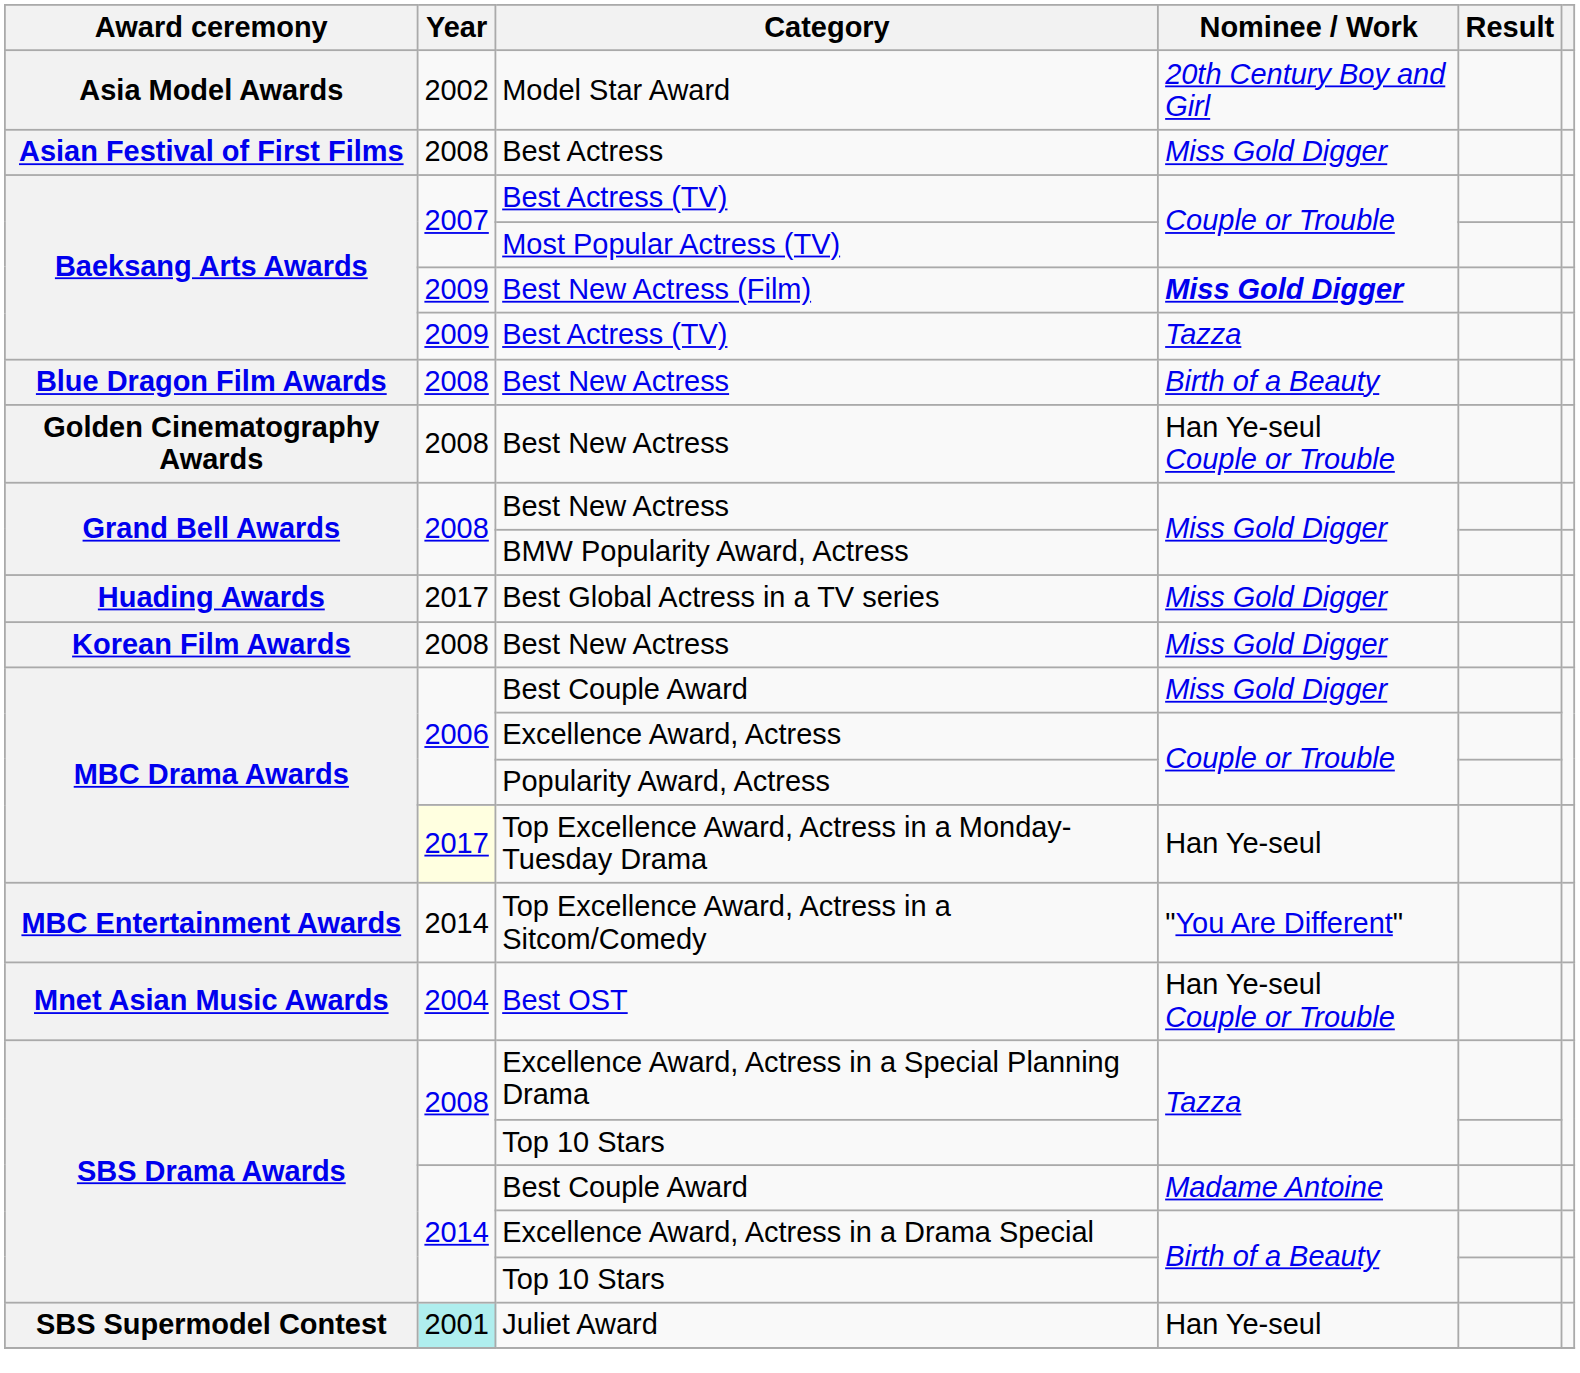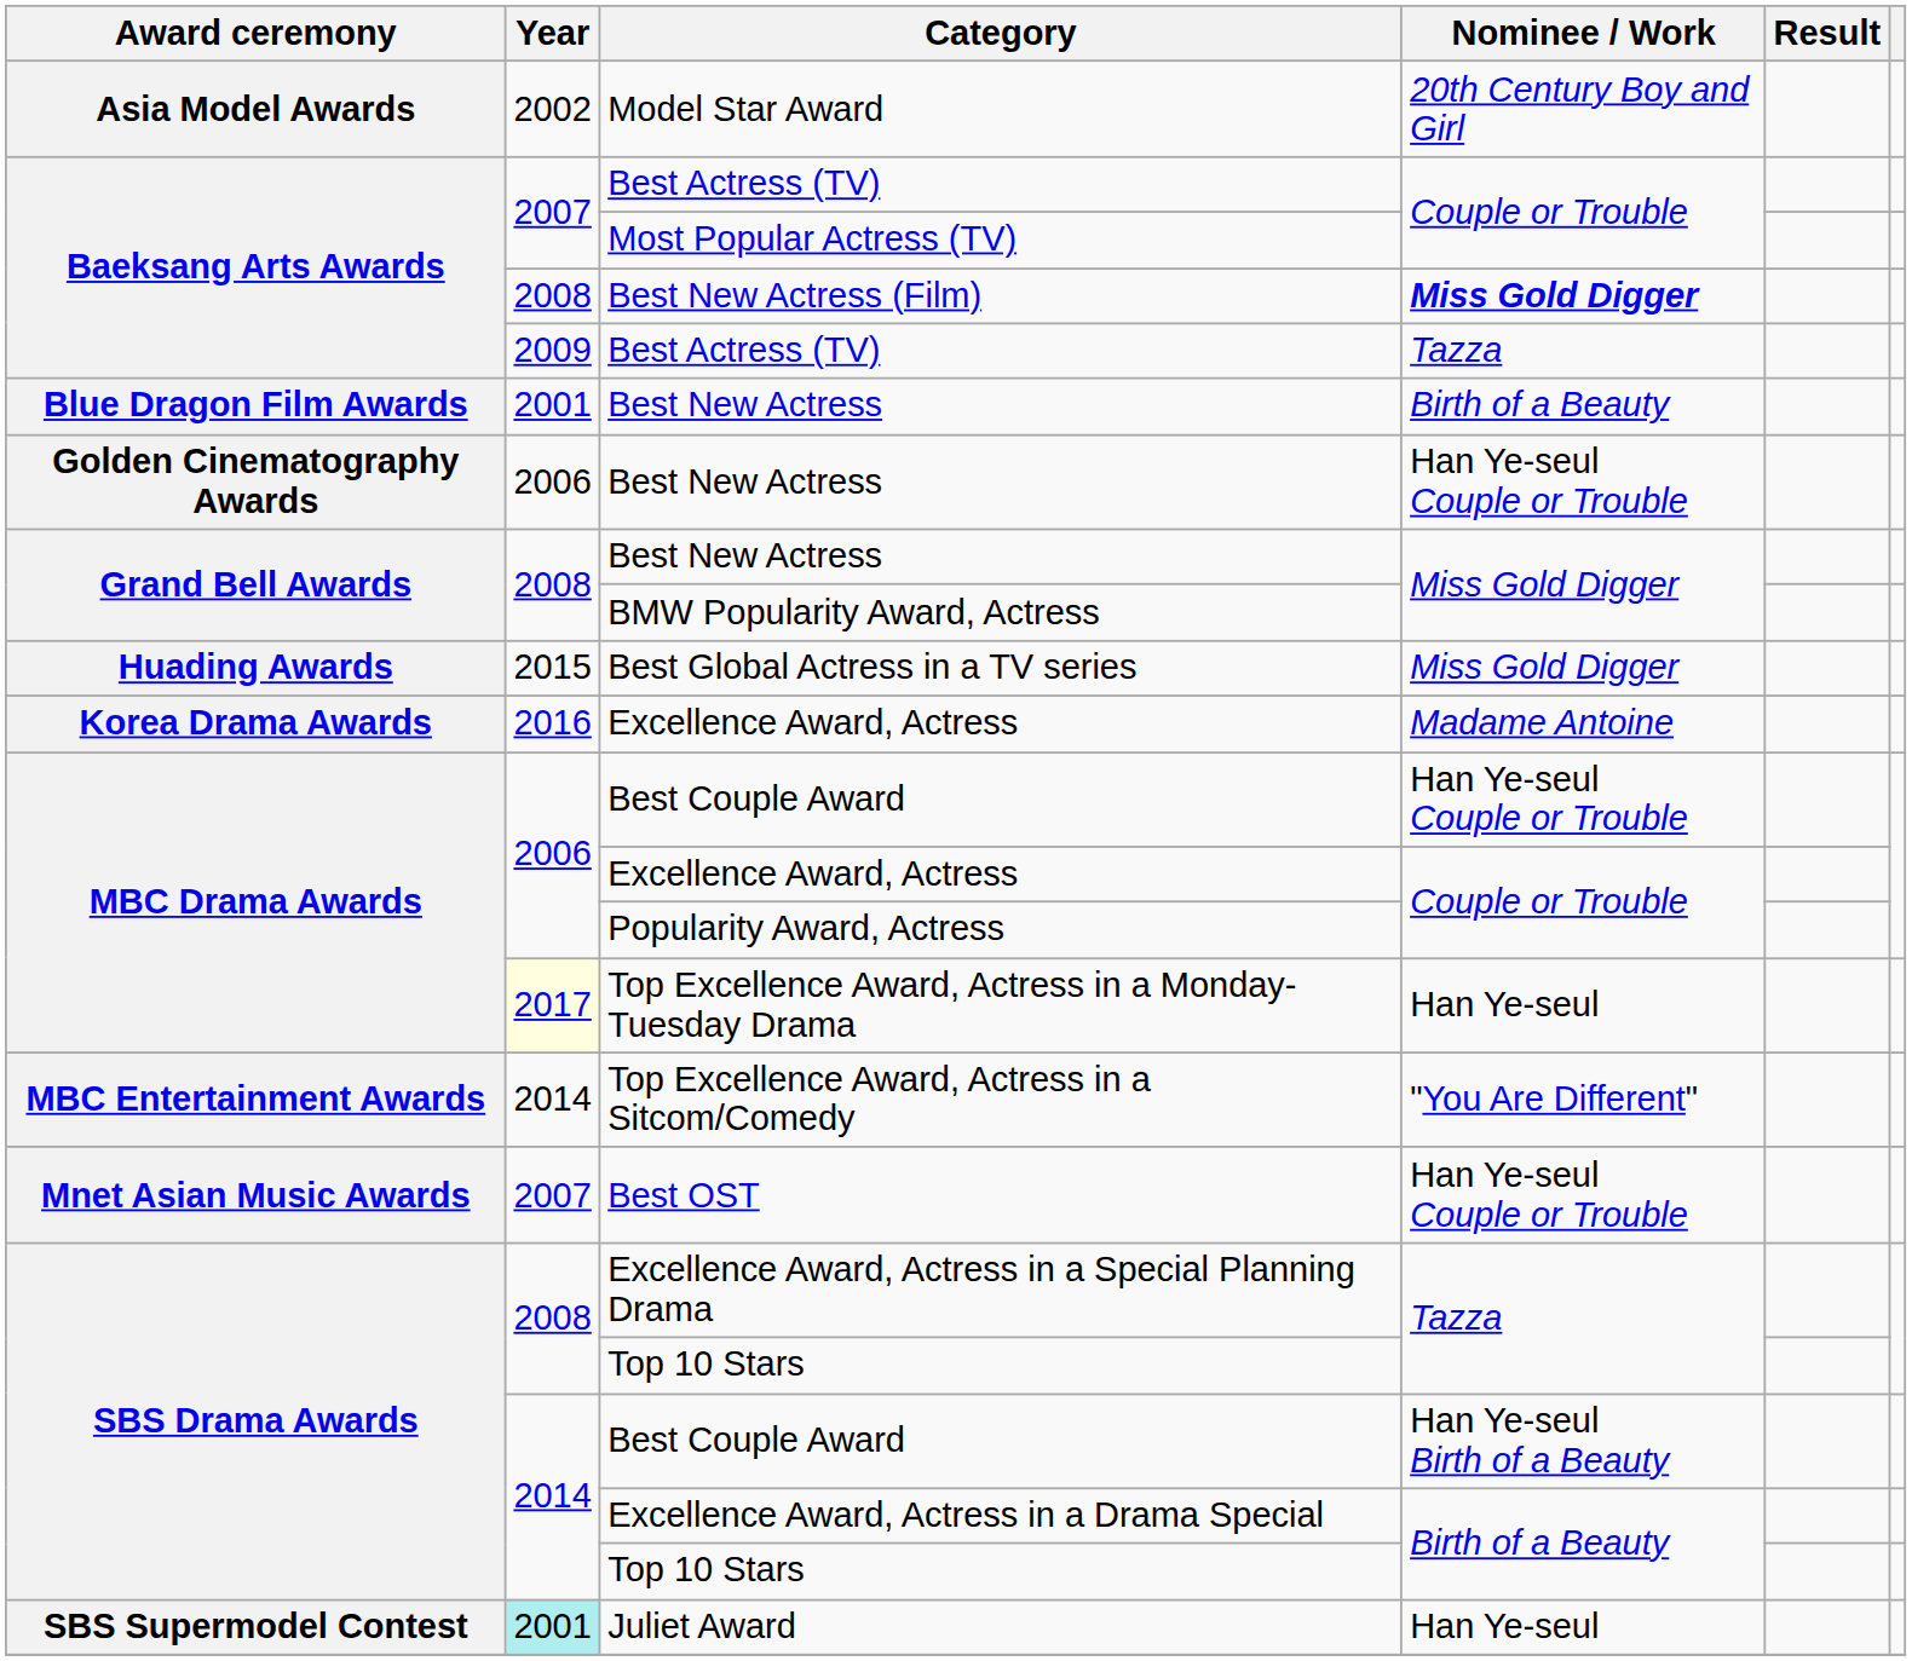 <table class="wikitable plainrowheaders sortable">
 <tr>
 <th scope="col">Award ceremony</th>
 <th scope="col">Year</th>
 <th scope="col">Category</th>
 <th scope="col">Nominee / Work</th>
 <th scope="col">Result</th>
 <th scope="col" class="unsortable"></th>
 </tr>
 <tr>
 <th scope="row">Asia Model Awards</th>
 <td style="text-align:center">2002</td>
 <td>Model Star Award</td>
 <td><em><a href='#'>20th Century Boy and Girl</a></em></td>
 <td></td>
 <td style="text-align:center"></td>
 </tr>
 <tr>
-<th scope="row"><a href='#'>Asian Festival of First Films</a></th>
-<td style="text-align:center">2008</td>
-<td>Best Actress</td>
-<td><em><a href='#'>Miss Gold Digger</a></em></td>
-<td></td>
-<td></td>
-</tr>
-<tr>
 <th scope="row" rowspan=4><a href='#'>Baeksang Arts Awards</a></th>
 <td style="text-align:center" rowspan=2><a href='#'>2007</a></td>
 <td><a href='#'>Best Actress (TV)</a></td>
 <td rowspan=2><em><a href='#'>Couple or Trouble</a></em></td>
 <td></td>
 </tr>
 <tr>
 <td><a href='#'>Most Popular Actress (TV)</a></td>
 <td></td>
 <td style="text-align:center"></td>
 </tr>
 <tr>
-<td style="text-align:center"><a href='#'>2009</a></td>
+<td style="text-align:center"><a href='#'>2008</a></td>
 <td><a href='#'>Best New Actress (Film)</a></td>
 <td><strong><em><a href='#'>Miss Gold Digger</a></em></strong></td>
 <td></td>
 <td style="text-align:center"></td>
 </tr>
 <tr>
 <td style="text-align:center"><a href='#'>2009</a></td>
 <td><a href='#'>Best Actress (TV)</a></td>
 <td><em><a href='#'>Tazza</a></em></td>
 <td></td>
 <td></td>
 </tr>
 <tr>
 <th scope="row"><a href='#'>Blue Dragon Film Awards</a></th>
-<td style="text-align:center"><a href='#'>2008</a></td>
+<td style="text-align:center"><a href='#'>2001</a></td>
 <td><a href='#'>Best New Actress</a></td>
 <td><em><a href='#'>Birth of a Beauty</a></em></td>
 <td></td>
 <td style="text-align:center"></td>
 </tr>
 <tr>
 <th scope="row">Golden Cinematography Awards</th>
-<td style="text-align:center">2008</td>
+<td style="text-align:center">2006</td>
 <td>Best New Actress</td>
 <td>Han Ye-seul  <br><em><a href='#'>Couple or Trouble</a></em></td>
 <td></td>
 <td style="text-align:center"></td>
 </tr>
 <tr>
 <th scope="row" rowspan=2><a href='#'>Grand Bell Awards</a></th>
 <td style="text-align:center" rowspan=2><a href='#'>2008</a></td>
 <td>Best New Actress</td>
 <td rowspan=2><em><a href='#'>Miss Gold Digger</a></em></td>
 <td></td>
 <td style="text-align:center"></td>
 </tr>
 <tr>
 <td>BMW Popularity Award, Actress</td>
 <td></td>
 <td style="text-align:center"></td>
 </tr>
 <tr>
 <th scope="row"><a href='#'>Huading Awards</a></th>
-<td style="text-align:center">2017</td>
+<td style="text-align:center">2015</td>
 <td>Best Global Actress in a TV series</td>
 <td><em><a href='#'>Miss Gold Digger</a></em></td>
 <td></td>
 <td style="text-align:center"></td>
 </tr>
 <tr>
-<th scope="row"><a href='#'>Korean Film Awards</a></th>
-<td style="text-align:center">2008</td>
-<td>Best New Actress</td>
-<td><em><a href='#'>Miss Gold Digger</a></em></td>
+<th scope="row"><a href='#'>Korea Drama Awards</a></th>
+<td style="text-align:center"><a href='#'>2016</a></td>
+<td>Excellence Award, Actress</td>
+<td><em><a href='#'>Madame Antoine</a></em></td>
 <td></td>
 <td></td>
 </tr>
 <tr>
 <th scope="row" rowspan=4><a href='#'>MBC Drama Awards</a></th>
 <td style="text-align:center" rowspan=3><a href='#'>2006</a></td>
 <td>Best Couple Award</td>
-<td><em><a href='#'>Miss Gold Digger</a></em></td>
+<td>Han Ye-seul  <br><em><a href='#'>Couple or Trouble</a></em></td>
 <td></td>
 <td style="text-align:center" rowspan=3></td>
 </tr>
 <tr>
 <td>Excellence Award, Actress</td>
 <td rowspan=2><em><a href='#'>Couple or Trouble</a></em></td>
 <td></td>
 </tr>
 <tr>
 <td>Popularity Award, Actress</td>
 <td></td>
 </tr>
 <tr>
 <td style="background: lightyellow; text-align:center"><a href='#'>2017</a></td>
 <td>Top Excellence Award, Actress in a Monday-Tuesday Drama</td>
 <td>Han Ye-seul</td>
 <td></td>
 <td></td>
 </tr>
 <tr>
 <th scope="row"><a href='#'>MBC Entertainment Awards</a></th>
 <td style="text-align:center">2014</td>
 <td>Top Excellence Award, Actress in a Sitcom/Comedy</td>
 <td>"<a href='#'>You Are Different</a>"</td>
 <td></td>
 <td style="text-align:center"></td>
 </tr>
 <tr>
 <th scope="row"><a href='#'>Mnet Asian Music Awards</a></th>
-<td style="text-align:center"><a href='#'>2004</a></td>
+<td style="text-align:center"><a href='#'>2007</a></td>
 <td><a href='#'>Best OST</a></td>
 <td>Han Ye-seul  <br><em><a href='#'>Couple or Trouble</a></em></td>
 <td></td>
 <td></td>
 </tr>
 <tr>
 <th scope="row" rowspan=5><a href='#'>SBS Drama Awards</a></th>
 <td style="text-align:center" rowspan=2><a href='#'>2008</a></td>
 <td>Excellence Award, Actress in a Special Planning Drama</td>
 <td rowspan=2><em><a href='#'>Tazza</a></em></td>
 <td></td>
 <td style="text-align:center" rowspan=2></td>
 </tr>
 <tr>
 <td>Top 10 Stars</td>
 <td></td>
 </tr>
 <tr>
 <td style="text-align:center" rowspan=3><a href='#'>2014</a></td>
 <td>Best Couple Award</td>
-<td><em><a href='#'>Madame Antoine</a></em></td>
+<td>Han Ye-seul  <br><em><a href='#'>Birth of a Beauty</a></em></td>
 <td></td>
 <td style="text-align:center"></td>
 </tr>
 <tr>
 <td>Excellence Award, Actress in a Drama Special</td>
 <td rowspan=2><em><a href='#'>Birth of a Beauty</a></em></td>
 <td></td>
 <td style="text-align:center"></td>
 </tr>
 <tr>
 <td>Top 10 Stars</td>
 <td></td>
 <td></td>
 </tr>
 <tr>
 <th scope="row">SBS Supermodel Contest</th>
 <td style="background: paleturquoise; text-align:center">2001</td>
 <td>Juliet Award</td>
 <td>Han Ye-seul</td>
 <td></td>
 <td></td>
 </tr>
 <tr>
 </tr>
 </table>
